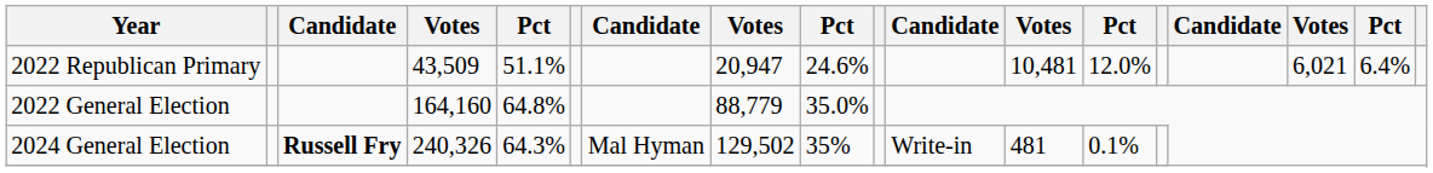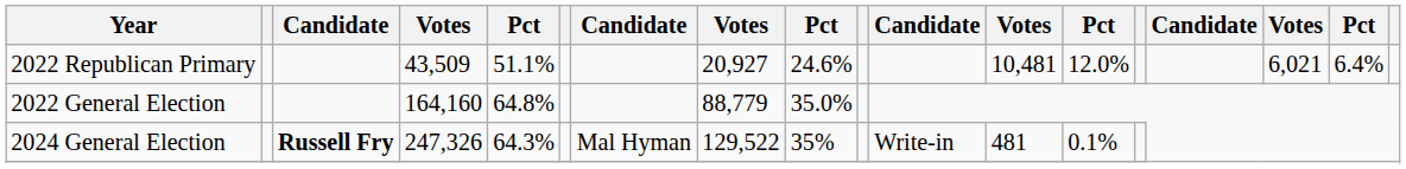 <table class="wikitable" style="margin:0.5em ; font-size:95%">
 <tr>
 <th>Year</th>
 <th></th>
 <th>Candidate</th>
 <th>Votes</th>
 <th>Pct</th>
 <th></th>
 <th>Candidate</th>
 <th>Votes</th>
 <th>Pct</th>
 <th></th>
 <th>Candidate</th>
 <th>Votes</th>
 <th>Pct</th>
 <th></th>
 <th>Candidate</th>
 <th>Votes</th>
 <th>Pct</th>
 <th></th>
 </tr>
 <tr>
 <td>2022 Republican Primary</td>
 <td></td>
 <td></td>
 <td>43,509</td>
 <td>51.1%</td>
 <td></td>
 <td></td>
-<td>20,947</td>
+<td>20,927</td>
 <td>24.6%</td>
 <td></td>
 <td></td>
 <td>10,481</td>
 <td>12.0%</td>
 <td></td>
 <td></td>
 <td>6,021</td>
 <td>6.4%</td>
 <td></td>
 </tr>
 <tr>
 <td>2022 General Election</td>
 <td></td>
 <td></td>
 <td>164,160</td>
 <td>64.8%</td>
 <td></td>
 <td></td>
 <td>88,779</td>
 <td>35.0%</td>
 <td></td>
 </tr>
 <tr>
 <td>2024 General Election</td>
 <td></td>
 <td><strong>Russell Fry</strong></td>
-<td>240,326</td>
+<td>247,326</td>
 <td>64.3%</td>
 <td></td>
 <td>Mal Hyman</td>
-<td>129,502</td>
+<td>129,522</td>
 <td>35%</td>
 <td></td>
 <td>Write-in</td>
 <td>481</td>
 <td>0.1%</td>
 <td></td>
 </tr>
 <tr>
 </tr>
 </table>
